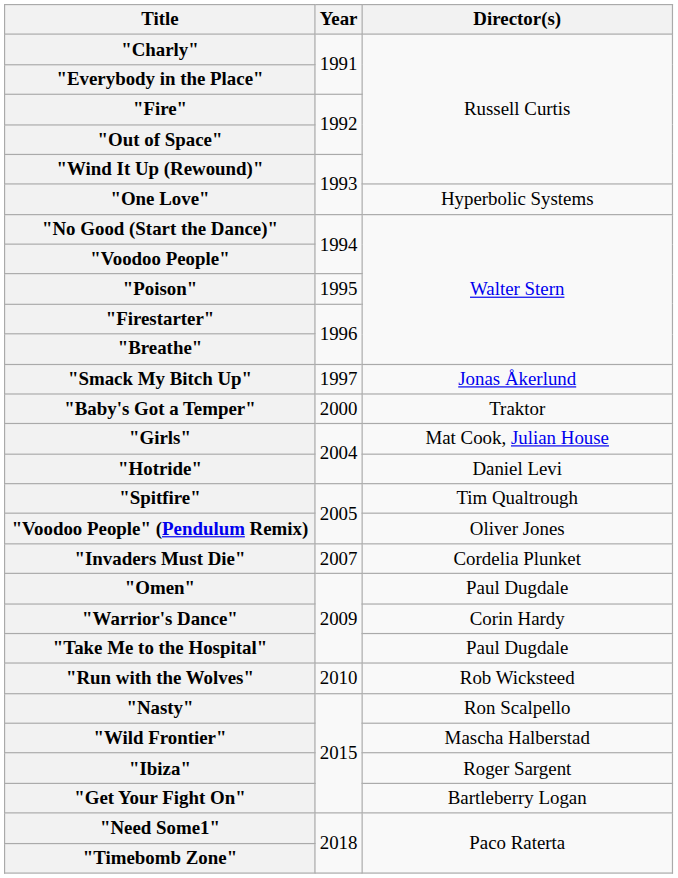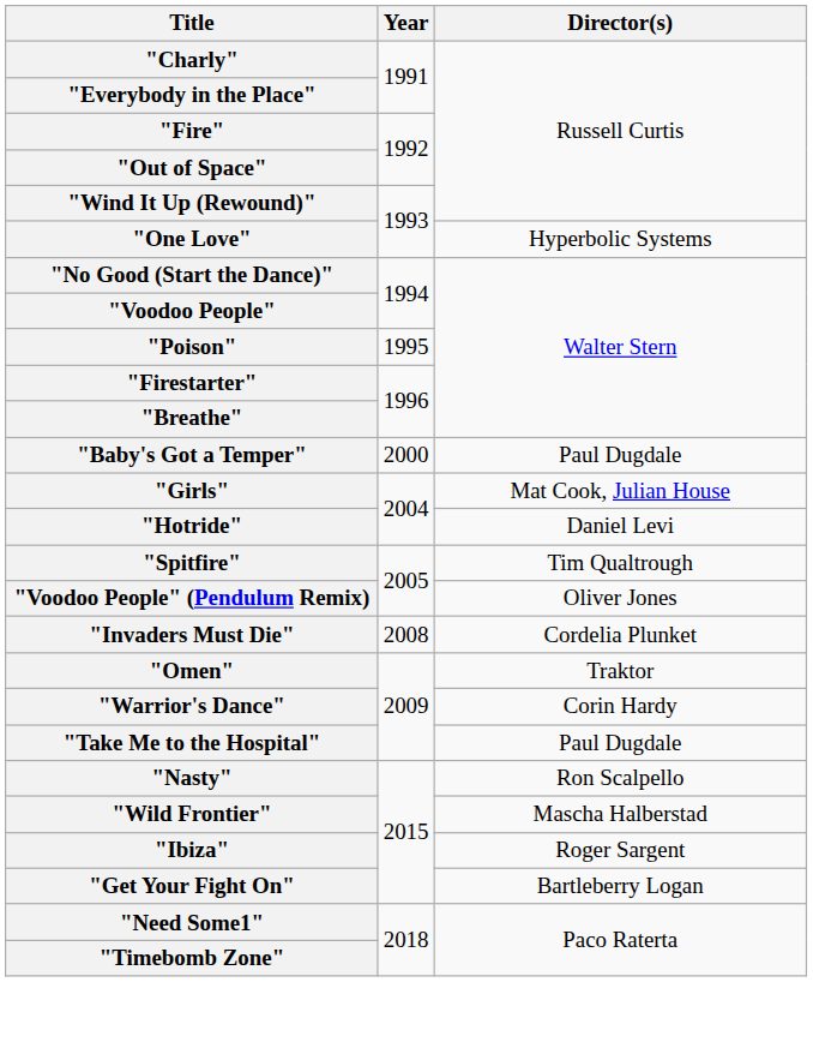 <table class="wikitable plainrowheaders" style="text-align:center;">
 <tr>
 <th scope="col" style="width:16em;">Title</th>
 <th scope="col">Year</th>
 <th scope="col" style="width:16em;">Director(s)</th>
 </tr>
 <tr>
 <th scope="row">"Charly"</th>
 <td rowspan="2">1991</td>
 <td rowspan="5">Russell Curtis</td>
 </tr>
 <tr>
 <th scope="row">"Everybody in the Place"</th>
 </tr>
 <tr>
 <th scope="row">"Fire"</th>
 <td rowspan="2">1992</td>
 </tr>
 <tr>
 <th scope="row">"Out of Space"</th>
 </tr>
 <tr>
 <th scope="row">"Wind It Up (Rewound)"</th>
 <td rowspan="2">1993</td>
 </tr>
 <tr>
 <th scope="row">"One Love"</th>
 <td>Hyperbolic Systems</td>
 </tr>
 <tr>
 <th scope="row">"No Good (Start the Dance)"</th>
 <td rowspan="2">1994</td>
 <td rowspan="5"><a href='#'>Walter Stern</a></td>
 </tr>
 <tr>
 <th scope="row">"Voodoo People"</th>
 </tr>
 <tr>
 <th scope="row">"Poison"</th>
 <td>1995</td>
 </tr>
 <tr>
 <th scope="row">"Firestarter"</th>
 <td rowspan="2">1996</td>
 </tr>
 <tr>
 <th scope="row">"Breathe"</th>
 </tr>
 <tr>
-<th scope="row">"Smack My Bitch Up"</th>
-<td>1997</td>
-<td><a href='#'>Jonas Åkerlund</a></td>
-</tr>
-<tr>
 <th scope="row">"Baby's Got a Temper"</th>
 <td>2000</td>
-<td>Traktor</td>
+<td>Paul Dugdale</td>
 </tr>
 <tr>
 <th scope="row">"Girls"</th>
 <td rowspan="2">2004</td>
 <td>Mat Cook, <a href='#'>Julian House</a></td>
 </tr>
 <tr>
 <th scope="row">"Hotride"</th>
 <td>Daniel Levi</td>
 </tr>
 <tr>
 <th scope="row">"Spitfire"</th>
 <td rowspan="2">2005</td>
 <td>Tim Qualtrough</td>
 </tr>
 <tr>
 <th scope="row">"Voodoo People" (<a href='#'>Pendulum</a> Remix)</th>
 <td>Oliver Jones</td>
 </tr>
 <tr>
 <th scope="row">"Invaders Must Die"</th>
-<td>2007</td>
+<td>2008</td>
 <td>Cordelia Plunket</td>
 </tr>
 <tr>
 <th scope="row">"Omen"</th>
 <td rowspan="3">2009</td>
-<td>Paul Dugdale</td>
+<td>Traktor</td>
 </tr>
 <tr>
 <th scope="row">"Warrior's Dance"</th>
 <td>Corin Hardy</td>
 </tr>
 <tr>
 <th scope="row">"Take Me to the Hospital"</th>
 <td>Paul Dugdale</td>
-</tr>
-<tr>
-<th scope="row">"Run with the Wolves"</th>
-<td>2010</td>
-<td>Rob Wicksteed</td>
 </tr>
 <tr>
 <th scope="row">"Nasty"</th>
 <td rowspan="4">2015</td>
 <td>Ron Scalpello</td>
 </tr>
 <tr>
 <th scope="row">"Wild Frontier"</th>
 <td>Mascha Halberstad</td>
 </tr>
 <tr>
 <th scope="row">"Ibiza"</th>
 <td>Roger Sargent</td>
 </tr>
 <tr>
 <th scope="row">"Get Your Fight On"</th>
 <td>Bartleberry Logan</td>
 </tr>
 <tr>
 <th scope="row">"Need Some1"</th>
 <td rowspan="2">2018</td>
 <td rowspan="2">Paco Raterta</td>
 </tr>
 <tr>
 <th scope="row">"Timebomb Zone"</th>
 </tr>
 </table>
